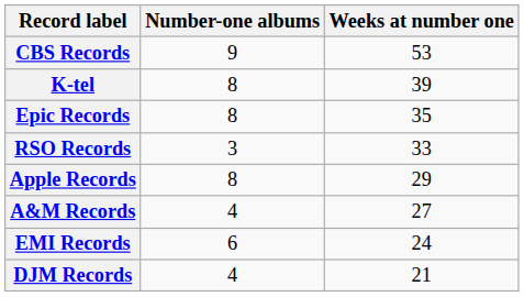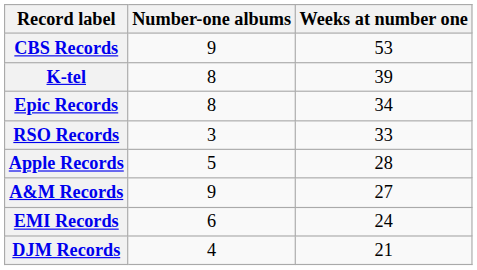 <table class="wikitable plainrowheaders sortable">
 <tr>
 <th scope=col>Record label</th>
 <th scope=col>Number-one albums</th>
 <th scope=col>Weeks at number one</th>
 </tr>
 <tr>
 <th scope=row><a href='#'>CBS Records</a></th>
 <td align=center>9</td>
 <td align=center>53</td>
 </tr>
 <tr>
 <th scope=row><a href='#'>K-tel</a></th>
 <td align=center>8</td>
 <td align=center>39</td>
 </tr>
 <tr>
 <th scope=row><a href='#'>Epic Records</a></th>
 <td align=center>8</td>
-<td align=center>35</td>
+<td align=center>34</td>
 </tr>
 <tr>
 <th scope=row><a href='#'>RSO Records</a></th>
 <td align=center>3</td>
 <td align=center>33</td>
 </tr>
 <tr>
 <th scope=row><a href='#'>Apple Records</a></th>
-<td align=center>8</td>
-<td align=center>29</td>
+<td align=center>5</td>
+<td align=center>28</td>
 </tr>
 <tr>
 <th scope=row><a href='#'>A&M Records</a></th>
-<td align=center>4</td>
+<td align=center>9</td>
 <td align=center>27</td>
 </tr>
 <tr>
 <th scope=row><a href='#'>EMI Records</a></th>
 <td align=center>6</td>
 <td align=center>24</td>
 </tr>
 <tr>
 <th scope=row><a href='#'>DJM Records</a></th>
 <td align=center>4</td>
 <td align=center>21</td>
 </tr>
 </table>
